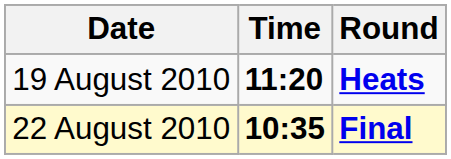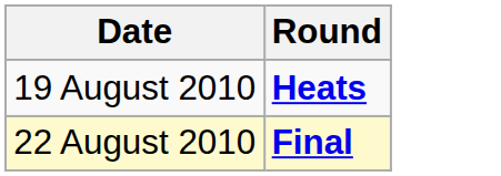 <table class="wikitable">
 <tr>
 <th>Date</th>
-<th>Time</th>
 <th>Round</th>
 </tr>
 <tr>
 <td>19 August 2010</td>
-<td><strong>11:20</strong></td>
 <td><strong><a href='#'>Heats</a></strong></td>
 </tr>
 <tr style=background:lemonchiffon>
 <td>22 August 2010</td>
-<td><strong>10:35</strong></td>
 <td><strong><a href='#'>Final</a></strong></td>
 </tr>
 </table>
